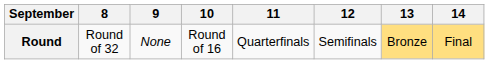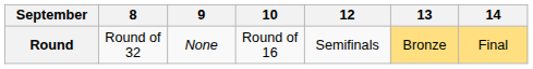 <table class="wikitable" style="text-align:center">
 <tr>
 <th width=10%>September</th>
 <th width=10%>8</th>
 <th width=10%>9</th>
 <th width=10%>10</th>
-<th width=10%>11</th>
 <th width=10%>12</th>
 <th width=10%>13</th>
 <th width=10%>14</th>
 </tr>
 <tr>
 <th>Round</th>
 <td>Round of 32</td>
 <td><em>None</em></td>
 <td>Round of 16</td>
-<td>Quarterfinals</td>
 <td>Semifinals</td>
 <td bgcolor="FFDF80">Bronze</td>
 <td bgcolor="FFDF80">Final</td>
 </tr>
 </table>
